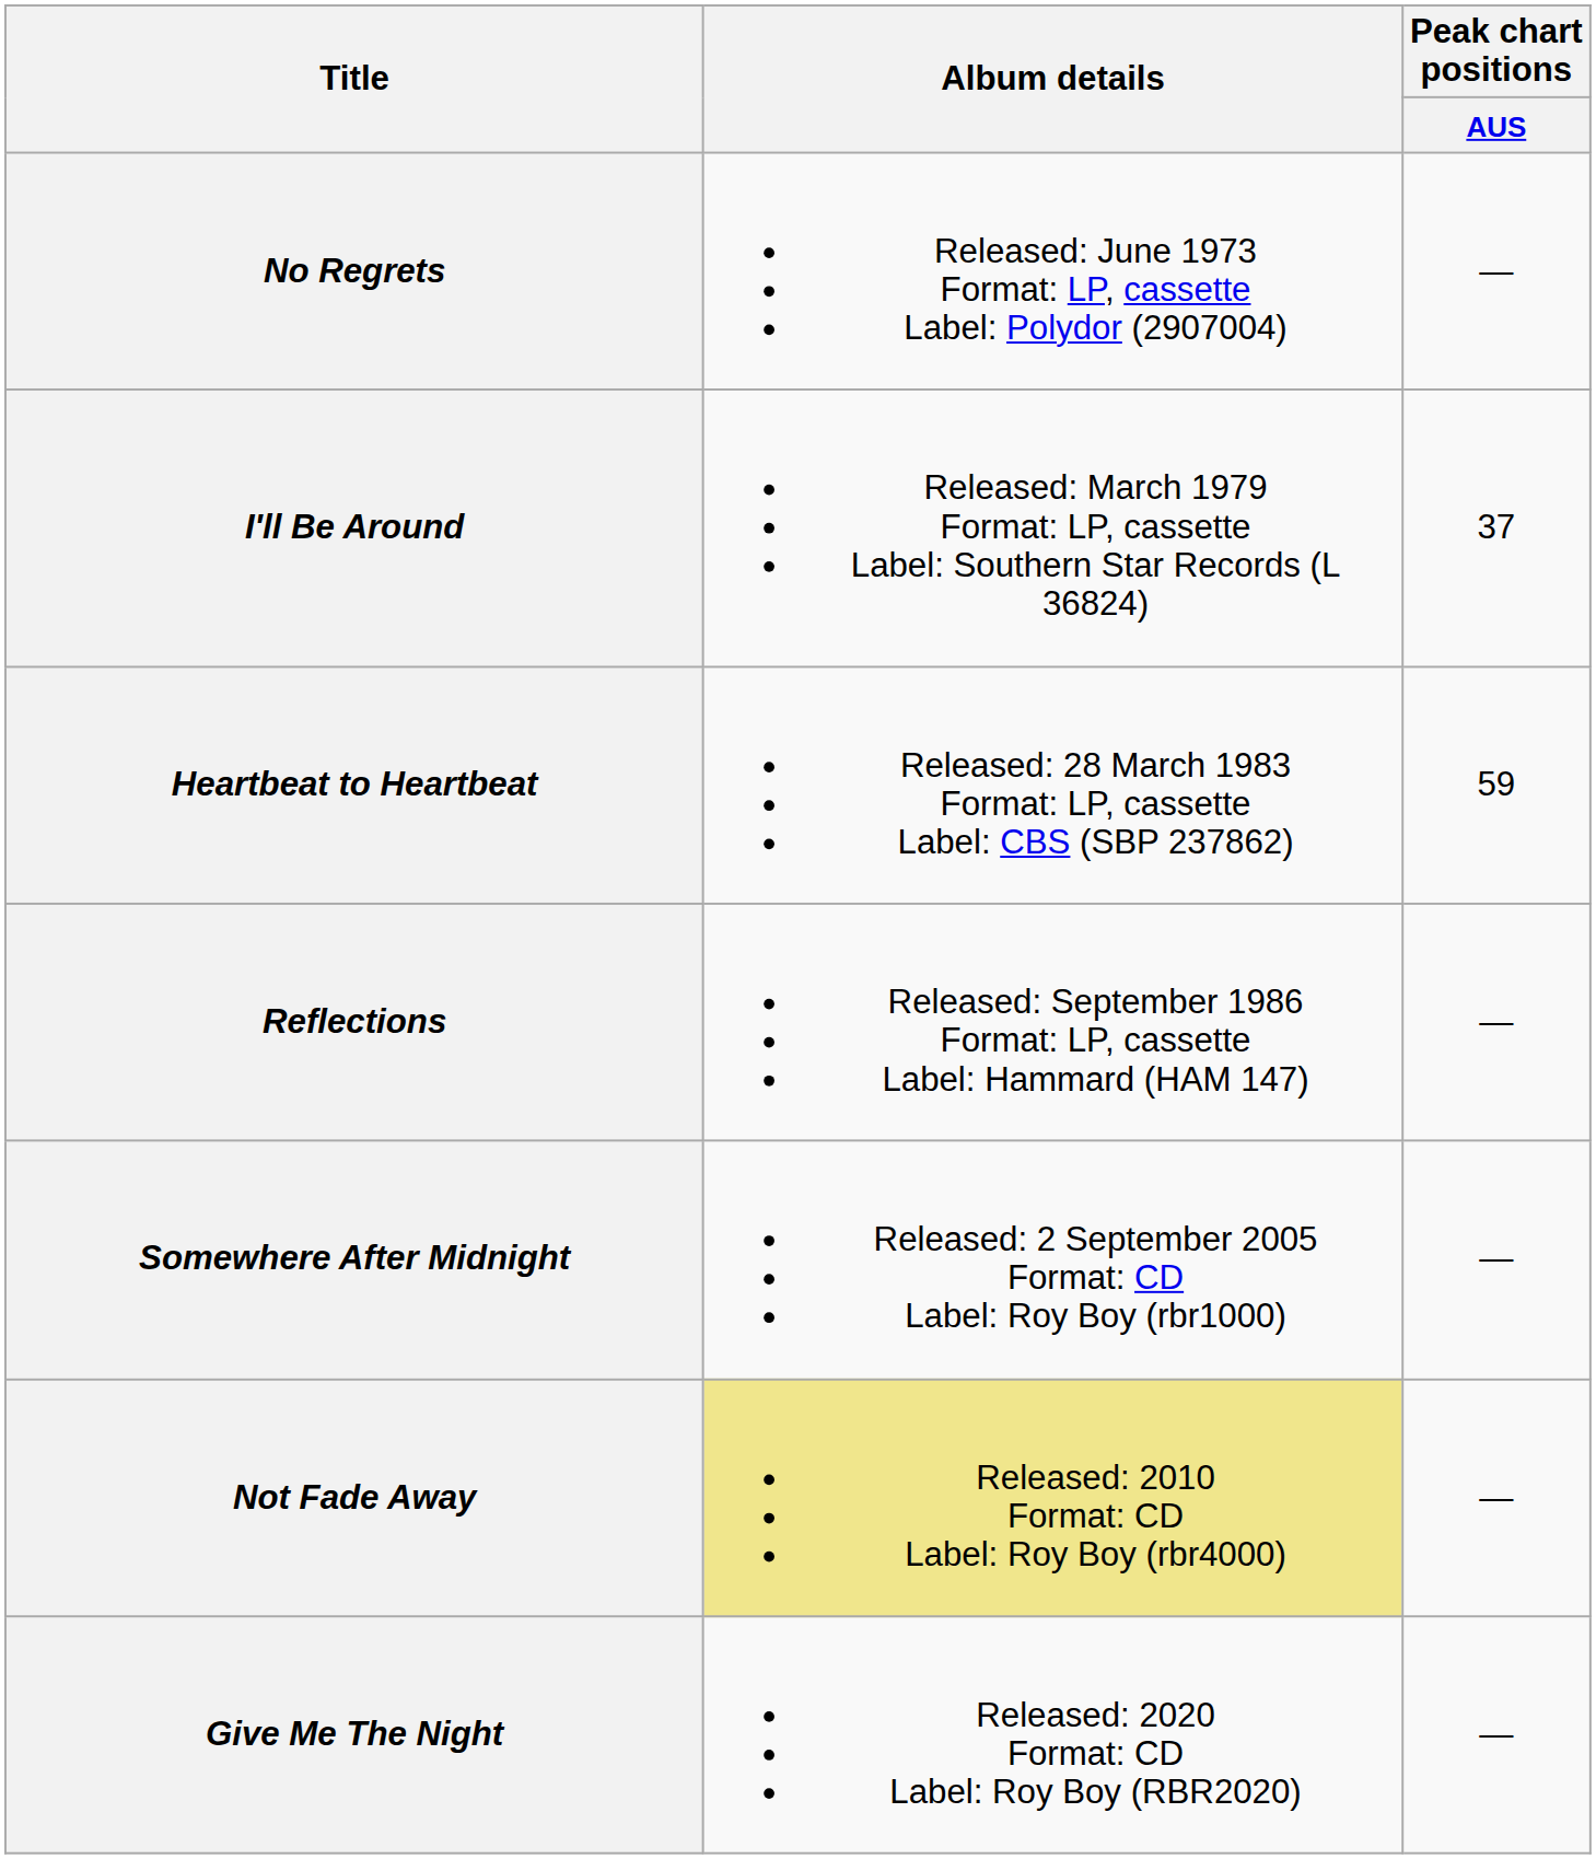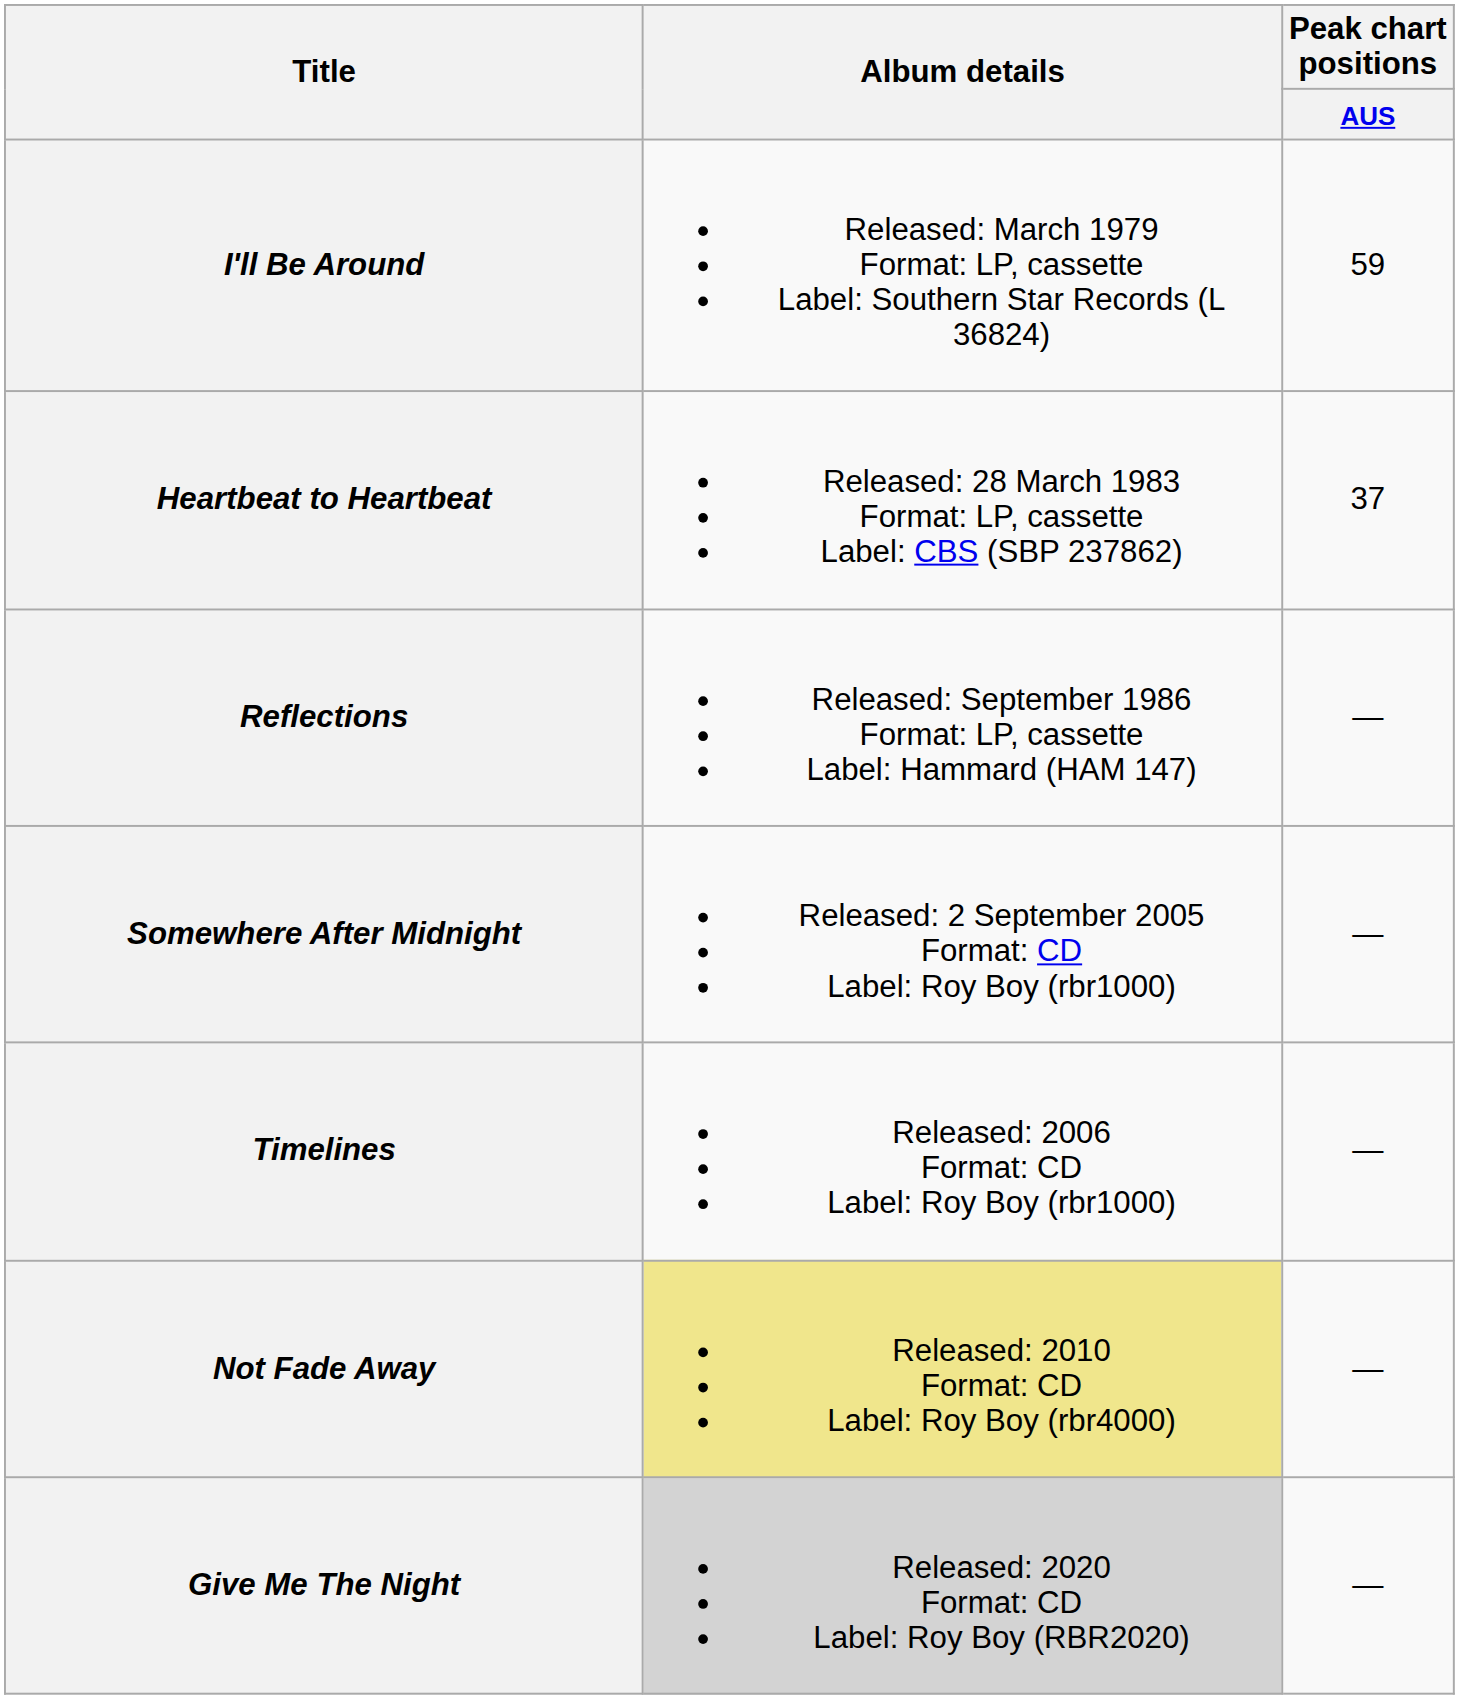 <table class="wikitable plainrowheaders" style="text-align:center;" border="1">
 <tr>
 <th scope="col" rowspan="2" style="width:20em;">Title</th>
 <th scope="col" rowspan="2" style="width:20em;">Album details</th>
 <th scope="col" colspan="1">Peak chart<br>positions</th>
 </tr>
 <tr>
 <th scope="col" style="text-align:center;"><small><a href='#'>AUS</a></small><br></th>
 </tr>
 <tr>
-<th scope="row"><em>No Regrets</em></th>
-<td><br><ul><li>Released: June 1973</li><li>Format: <a href='#'>LP</a>, <a href='#'>cassette</a></li><li>Label: <a href='#'>Polydor</a> (2907004)</li></ul></td>
-<td>—</td>
-</tr>
-<tr>
 <th scope="row"><em>I'll Be Around</em> <br></th>
 <td><br><ul><li>Released: March 1979</li><li>Format: LP, cassette</li><li>Label: Southern Star Records (L 36824)</li></ul></td>
-<td>37</td>
+<td>59</td>
 </tr>
 <tr>
 <th scope="row"><em>Heartbeat to Heartbeat</em></th>
 <td><br><ul><li>Released: 28 March 1983</li><li>Format: LP, cassette</li><li>Label: <a href='#'>CBS</a> (SBP 237862)</li></ul></td>
-<td>59</td>
+<td>37</td>
 </tr>
 <tr>
 <th scope="row"><em>Reflections</em></th>
 <td><br><ul><li>Released: September 1986</li><li>Format: LP, cassette</li><li>Label: Hammard (HAM 147)</li></ul></td>
 <td>—</td>
 </tr>
 <tr>
 <th scope="row"><em>Somewhere After Midnight</em></th>
 <td><br><ul><li>Released: 2 September 2005</li><li>Format: <a href='#'>CD</a></li><li>Label: Roy Boy (rbr1000)</li></ul></td>
 <td>—</td>
 </tr>
 <tr>
+<th scope="row"><em>Timelines</em></th>
+<td><br><ul><li>Released: 2006</li><li>Format: CD</li><li>Label: Roy Boy (rbr1000)</li></ul></td>
+<td>—</td>
+</tr>
+<tr>
 <th scope="row"><em>Not Fade Away</em></th>
 <td style="background: khaki;"><br><ul><li>Released: 2010</li><li>Format: CD</li><li>Label: Roy Boy (rbr4000)</li></ul></td>
 <td>—</td>
 </tr>
 <tr>
 <th scope="row"><em>Give Me The Night</em></th>
-<td><br><ul><li>Released: 2020</li><li>Format: CD</li><li>Label: Roy Boy (RBR2020)</li></ul></td>
+<td style="background: lightgrey;"><br><ul><li>Released: 2020</li><li>Format: CD</li><li>Label: Roy Boy (RBR2020)</li></ul></td>
 <td>—</td>
 </tr>
 </table>
